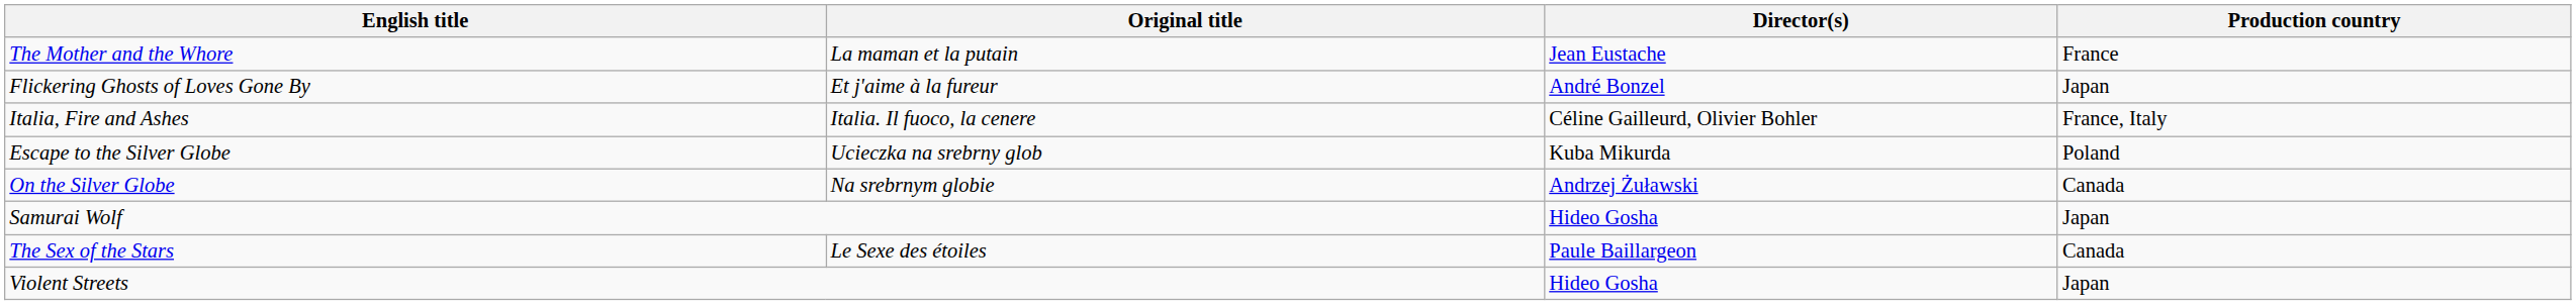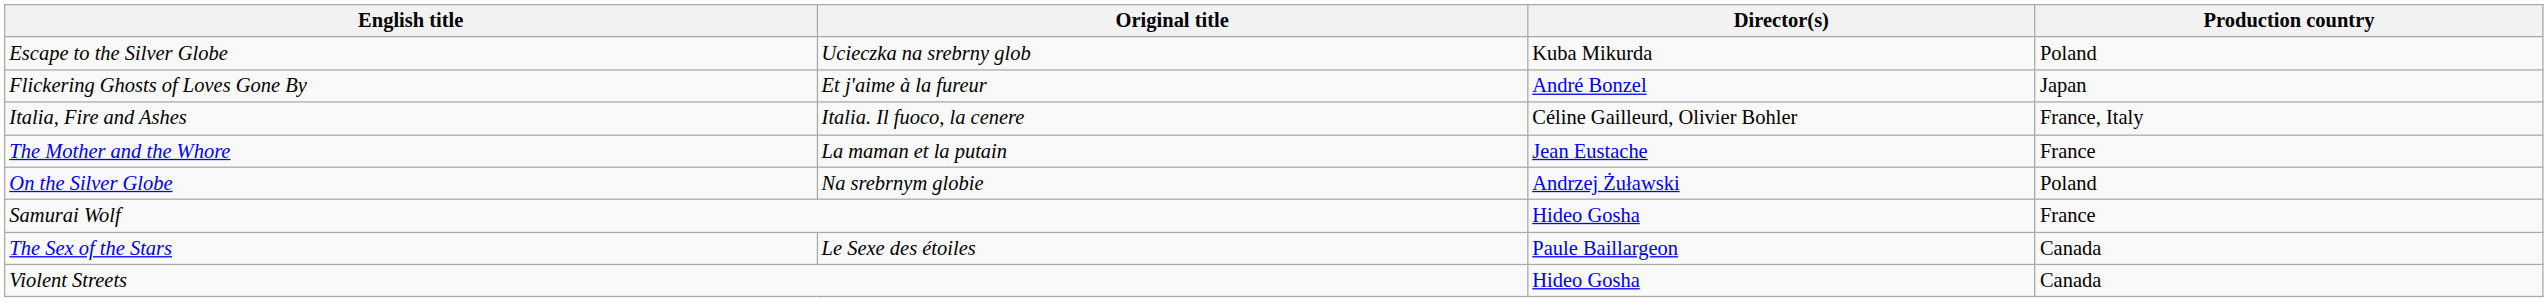 <table class="wikitable" width=100%>
 <tr>
 <th scope="col" width="32%">English title</th>
 <th scope="col" width="28%">Original title</th>
 <th scope="col" width="20%">Director(s)</th>
 <th scope="col" width="20%">Production country</th>
 </tr>
 <tr>
-<td><em><a href='#'>The Mother and the Whore</a></em></td>
-<td><em>La maman et la putain</em></td>
-<td><a href='#'>Jean Eustache</a></td>
-<td>France</td>
+<td><em>Escape to the Silver Globe</em></td>
+<td><em>Ucieczka na srebrny glob</em></td>
+<td>Kuba Mikurda</td>
+<td>Poland</td>
 </tr>
 <tr>
 <td><em>Flickering Ghosts of Loves Gone By</em></td>
 <td><em>Et j'aime à la fureur</em></td>
 <td><a href='#'>André Bonzel</a></td>
 <td>Japan</td>
 </tr>
 <tr>
 <td><em>Italia, Fire and Ashes</em></td>
 <td><em>Italia. Il fuoco, la cenere</em></td>
 <td>Céline Gailleurd, Olivier Bohler</td>
 <td>France, Italy</td>
 </tr>
 <tr>
-<td><em>Escape to the Silver Globe</em></td>
-<td><em>Ucieczka na srebrny glob</em></td>
-<td>Kuba Mikurda</td>
-<td>Poland</td>
+<td><em><a href='#'>The Mother and the Whore</a></em></td>
+<td><em>La maman et la putain</em></td>
+<td><a href='#'>Jean Eustache</a></td>
+<td>France</td>
 </tr>
 <tr>
 <td><em><a href='#'>On the Silver Globe</a></em></td>
 <td><em>Na srebrnym globie</em></td>
 <td><a href='#'>Andrzej Żuławski</a></td>
-<td>Canada</td>
+<td>Poland</td>
 </tr>
 <tr>
 <td colspan=2><em>Samurai Wolf</em></td>
 <td><a href='#'>Hideo Gosha</a></td>
-<td>Japan</td>
+<td>France</td>
 </tr>
 <tr>
 <td><em><a href='#'>The Sex of the Stars</a></em></td>
 <td><em>Le Sexe des étoiles</em></td>
 <td><a href='#'>Paule Baillargeon</a></td>
 <td>Canada</td>
 </tr>
 <tr>
 <td colspan=2><em>Violent Streets</em></td>
 <td><a href='#'>Hideo Gosha</a></td>
-<td>Japan</td>
+<td>Canada</td>
 </tr>
 </table>
